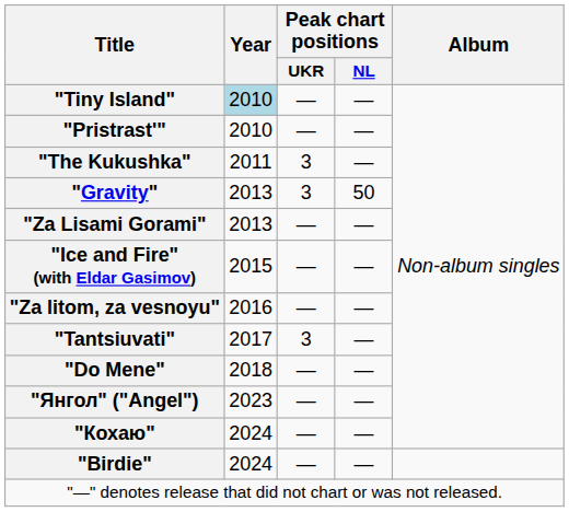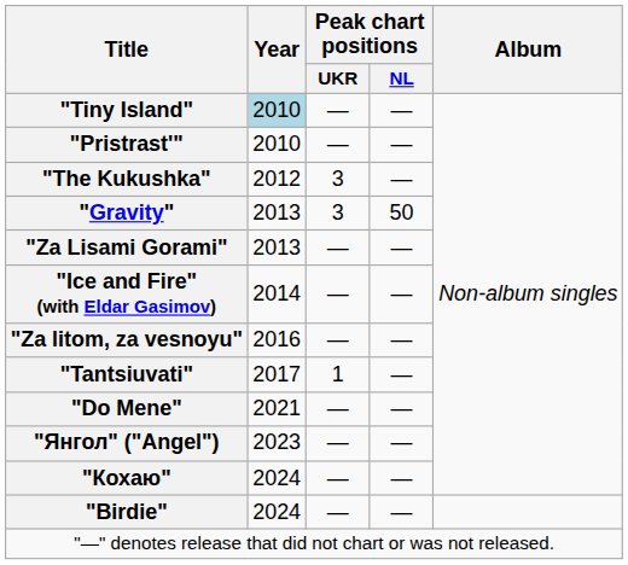 <table class="wikitable plainrowheaders" style="text-align:center;">
 <tr>
 <th scope="col" rowspan="2">Title</th>
 <th scope="col" rowspan="2">Year</th>
 <th scope="col" colspan="2">Peak chart positions</th>
 <th scope="col" rowspan="2">Album</th>
 </tr>
 <tr>
 <th scope="col" style="width:3em;font-size:85%;">UKR</th>
 <th scope="col" style="width:3em;font-size:85%;"><a href='#'>NL</a><br></th>
 </tr>
 <tr>
 <th scope="row">"Tiny Island"</th>
 <td style="background: lightblue;">2010</td>
 <td>—</td>
 <td>—</td>
 <td rowspan="11"><em>Non-album singles</em></td>
 </tr>
 <tr>
 <th scope="row">"Pristrast'"</th>
 <td>2010</td>
 <td>—</td>
 <td>—</td>
 </tr>
 <tr>
 <th scope="row">"The Kukushka"</th>
-<td>2011</td>
+<td>2012</td>
 <td>3</td>
 <td>—</td>
 </tr>
 <tr>
 <th scope="row">"<a href='#'>Gravity</a>"</th>
 <td>2013</td>
 <td>3</td>
 <td>50</td>
 </tr>
 <tr>
 <th scope="row">"Za Lisami Gorami"</th>
 <td>2013</td>
 <td>—</td>
 <td>—</td>
 </tr>
 <tr>
 <th scope="row">"Ice and Fire" <br><small>(with <a href='#'>Eldar Gasimov</a>)</small></th>
-<td>2015</td>
+<td>2014</td>
 <td>—</td>
 <td>—</td>
 </tr>
 <tr>
 <th scope="row">"Za litom, za vesnoyu"</th>
 <td>2016</td>
 <td>—</td>
 <td>—</td>
 </tr>
 <tr>
 <th scope="row">"Tantsiuvati"</th>
 <td>2017</td>
-<td>3</td>
+<td>1</td>
 <td>—</td>
 </tr>
 <tr>
 <th scope="row">"Do Mene"</th>
-<td>2018</td>
+<td>2021</td>
 <td>—</td>
 <td>—</td>
 </tr>
 <tr>
 <th scope="row">"Янгол" ("Angel")</th>
 <td>2023</td>
 <td>—</td>
 <td>—</td>
 </tr>
 <tr>
 <th scope="row">"Кохаю"</th>
 <td>2024</td>
 <td>—</td>
 <td>—</td>
 </tr>
 <tr>
 <th scope="row">"Birdie"</th>
 <td>2024</td>
 <td>—</td>
 <td>—</td>
 </tr>
 <tr>
 <td colspan="18" style="font-size:85%">"—" denotes release that did not chart or was not released.</td>
 </tr>
 </table>
